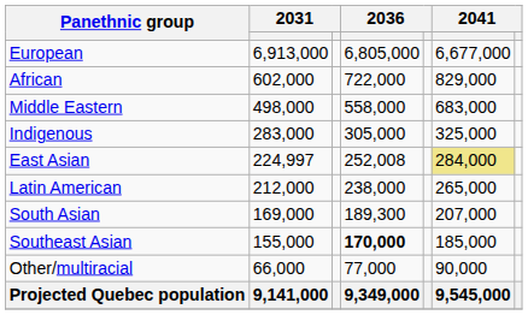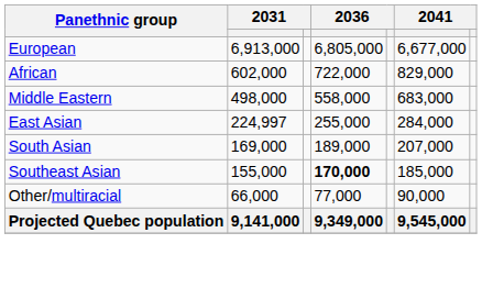 <table class="wikitable">
 <tr>
 <th rowspan="2"><a href='#'>Panethnic</a> group</th>
 <th colspan="2">2031</th>
 <th colspan="2">2036</th>
 <th colspan="2">2041</th>
 </tr>
 <tr>
 <th><a href='#'></a></th>
 <th></th>
 <th></th>
 <th></th>
 <th></th>
 <th></th>
 </tr>
 <tr>
 <td><a href='#'>European</a></td>
 <td>6,913,000</td>
 <td></td>
 <td>6,805,000</td>
 <td></td>
 <td>6,677,000</td>
 <td></td>
 </tr>
 <tr>
 <td><a href='#'>African</a></td>
 <td>602,000</td>
 <td></td>
 <td>722,000</td>
 <td></td>
 <td>829,000</td>
 <td></td>
 </tr>
 <tr>
 <td><a href='#'>Middle Eastern</a></td>
 <td>498,000</td>
 <td></td>
 <td>558,000</td>
 <td></td>
 <td>683,000</td>
 <td></td>
 </tr>
 <tr>
-<td><a href='#'>Indigenous</a></td>
-<td>283,000</td>
-<td></td>
-<td>305,000</td>
-<td></td>
-<td>325,000</td>
-<td></td>
-</tr>
-<tr>
 <td><a href='#'>East Asian</a></td>
 <td>224,997</td>
 <td></td>
-<td>252,008</td>
+<td>255,000</td>
 <td></td>
-<td style="background: khaki;">284,000</td>
-<td></td>
-</tr>
-<tr>
-<td><a href='#'>Latin American</a></td>
-<td>212,000</td>
-<td></td>
-<td>238,000</td>
-<td></td>
-<td>265,000</td>
+<td>284,000</td>
 <td></td>
 </tr>
 <tr>
 <td><a href='#'>South Asian</a></td>
 <td>169,000</td>
 <td></td>
-<td>189,300</td>
+<td>189,000</td>
 <td></td>
 <td>207,000</td>
 <td></td>
 </tr>
 <tr>
 <td><a href='#'>Southeast Asian</a></td>
 <td>155,000</td>
 <td></td>
 <td><strong>170,000</strong></td>
 <td></td>
 <td>185,000</td>
 <td></td>
 </tr>
 <tr>
 <td>Other/<a href='#'>multiracial</a></td>
 <td>66,000</td>
 <td></td>
 <td>77,000</td>
 <td></td>
 <td>90,000</td>
 <td></td>
 </tr>
 <tr>
 <th>Projected Quebec population</th>
 <th>9,141,000</th>
 <th></th>
 <th>9,349,000</th>
 <th></th>
 <th>9,545,000</th>
 <th></th>
 </tr>
 <tr class="sortbottom">
 </tr>
 </table>
